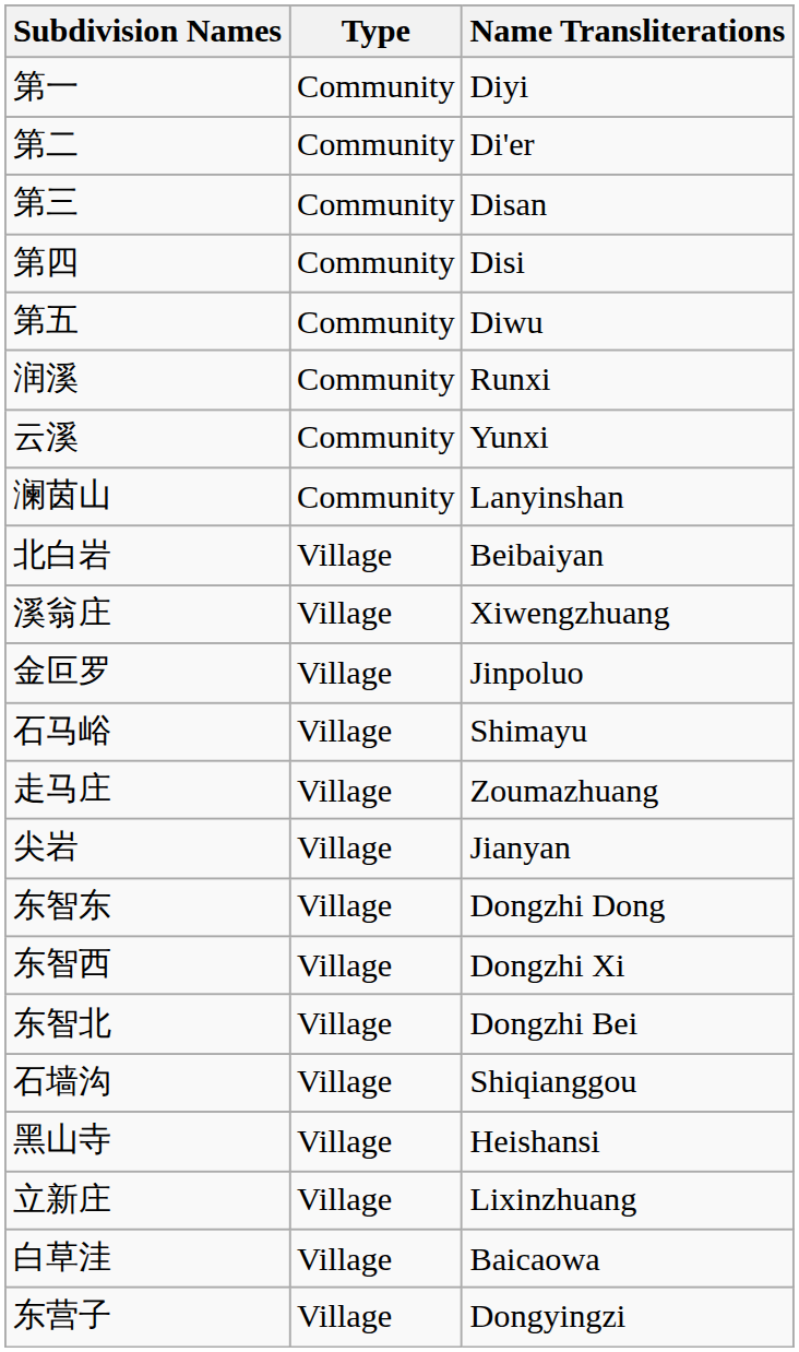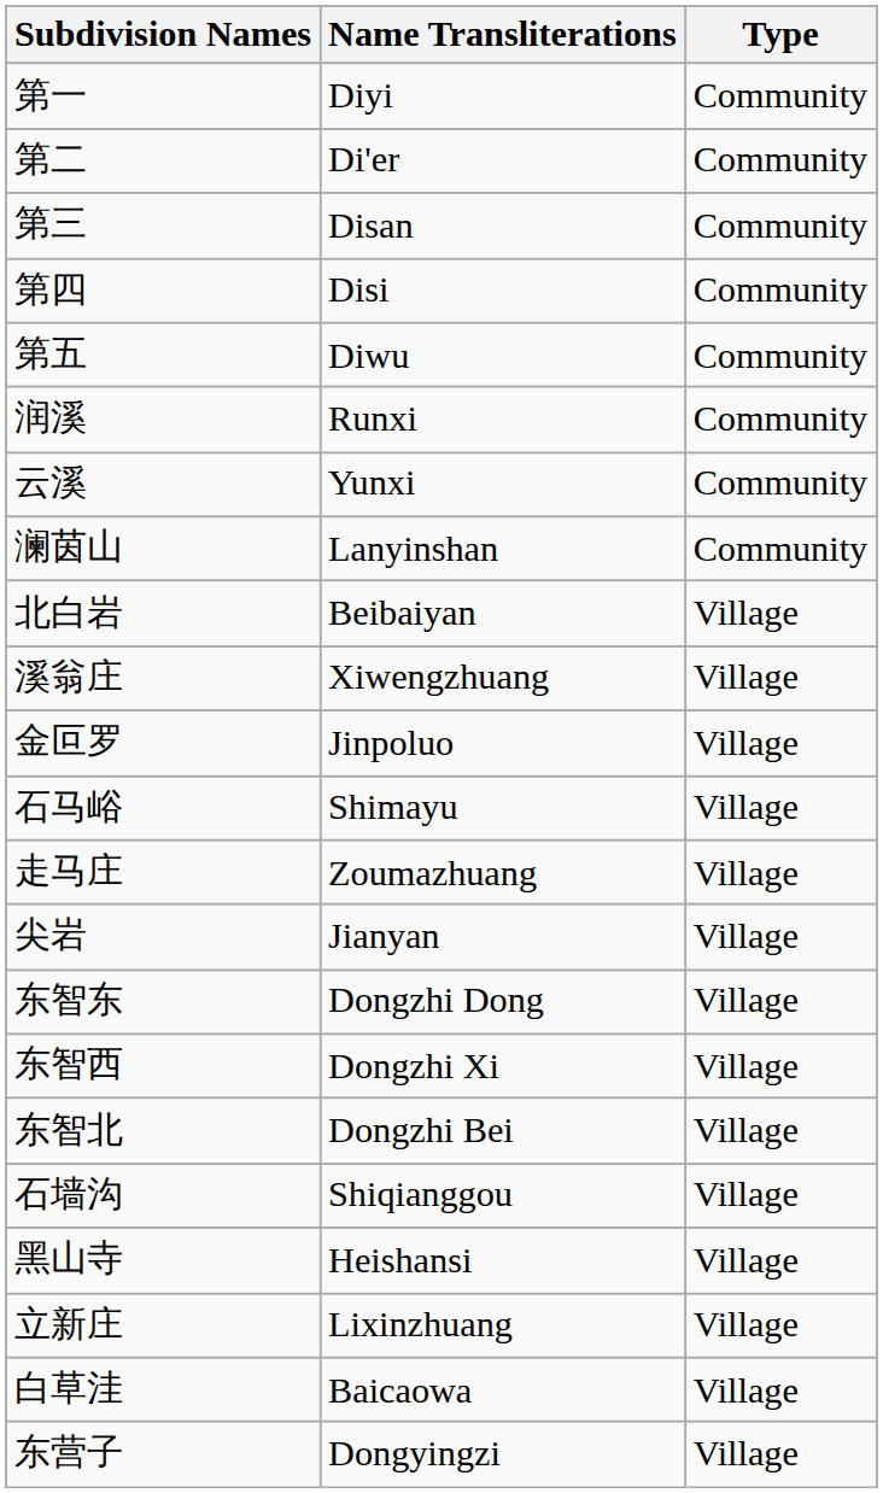 <table class="wikitable sortable">
 <tr>
 <th>Subdivision Names</th>
+<th>Name Transliterations</th>
 <th>Type</th>
-<th>Name Transliterations</th>
 </tr>
 <tr>
 <td>第一</td>
+<td>Diyi</td>
 <td>Community</td>
-<td>Diyi</td>
 </tr>
 <tr>
 <td>第二</td>
+<td>Di'er</td>
 <td>Community</td>
-<td>Di'er</td>
 </tr>
 <tr>
 <td>第三</td>
+<td>Disan</td>
 <td>Community</td>
-<td>Disan</td>
 </tr>
 <tr>
 <td>第四</td>
+<td>Disi</td>
 <td>Community</td>
-<td>Disi</td>
 </tr>
 <tr>
 <td>第五</td>
+<td>Diwu</td>
 <td>Community</td>
-<td>Diwu</td>
 </tr>
 <tr>
 <td>润溪</td>
+<td>Runxi</td>
 <td>Community</td>
-<td>Runxi</td>
 </tr>
 <tr>
 <td>云溪</td>
+<td>Yunxi</td>
 <td>Community</td>
-<td>Yunxi</td>
 </tr>
 <tr>
 <td>澜茵山</td>
+<td>Lanyinshan</td>
 <td>Community</td>
-<td>Lanyinshan</td>
 </tr>
 <tr>
 <td>北白岩</td>
+<td>Beibaiyan</td>
 <td>Village</td>
-<td>Beibaiyan</td>
 </tr>
 <tr>
 <td>溪翁庄</td>
+<td>Xiwengzhuang</td>
 <td>Village</td>
-<td>Xiwengzhuang</td>
 </tr>
 <tr>
 <td>金叵罗</td>
+<td>Jinpoluo</td>
 <td>Village</td>
-<td>Jinpoluo</td>
 </tr>
 <tr>
 <td>石马峪</td>
+<td>Shimayu</td>
 <td>Village</td>
-<td>Shimayu</td>
 </tr>
 <tr>
 <td>走马庄</td>
+<td>Zoumazhuang</td>
 <td>Village</td>
-<td>Zoumazhuang</td>
 </tr>
 <tr>
 <td>尖岩</td>
+<td>Jianyan</td>
 <td>Village</td>
-<td>Jianyan</td>
 </tr>
 <tr>
 <td>东智东</td>
+<td>Dongzhi Dong</td>
 <td>Village</td>
-<td>Dongzhi Dong</td>
 </tr>
 <tr>
 <td>东智西</td>
+<td>Dongzhi Xi</td>
 <td>Village</td>
-<td>Dongzhi Xi</td>
 </tr>
 <tr>
 <td>东智北</td>
+<td>Dongzhi Bei</td>
 <td>Village</td>
-<td>Dongzhi Bei</td>
 </tr>
 <tr>
 <td>石墙沟</td>
+<td>Shiqianggou</td>
 <td>Village</td>
-<td>Shiqianggou</td>
 </tr>
 <tr>
 <td>黑山寺</td>
+<td>Heishansi</td>
 <td>Village</td>
-<td>Heishansi</td>
 </tr>
 <tr>
 <td>立新庄</td>
+<td>Lixinzhuang</td>
 <td>Village</td>
-<td>Lixinzhuang</td>
 </tr>
 <tr>
 <td>白草洼</td>
+<td>Baicaowa</td>
 <td>Village</td>
-<td>Baicaowa</td>
 </tr>
 <tr>
 <td>东营子</td>
+<td>Dongyingzi</td>
 <td>Village</td>
-<td>Dongyingzi</td>
 </tr>
 </table>
